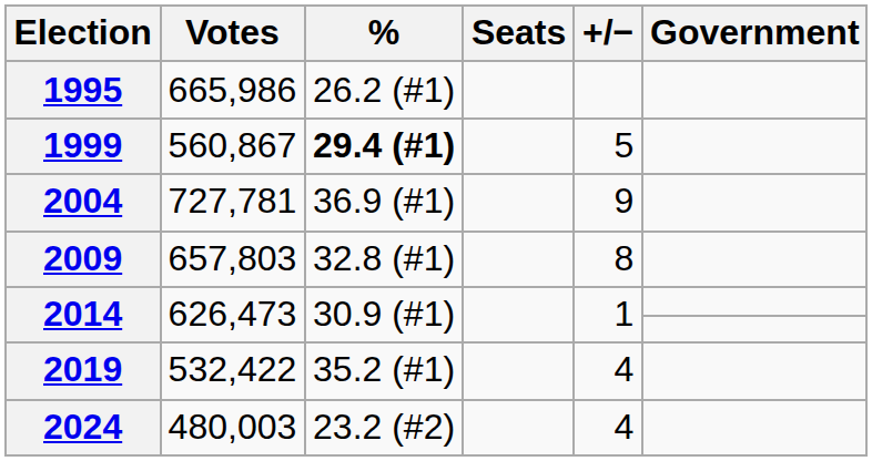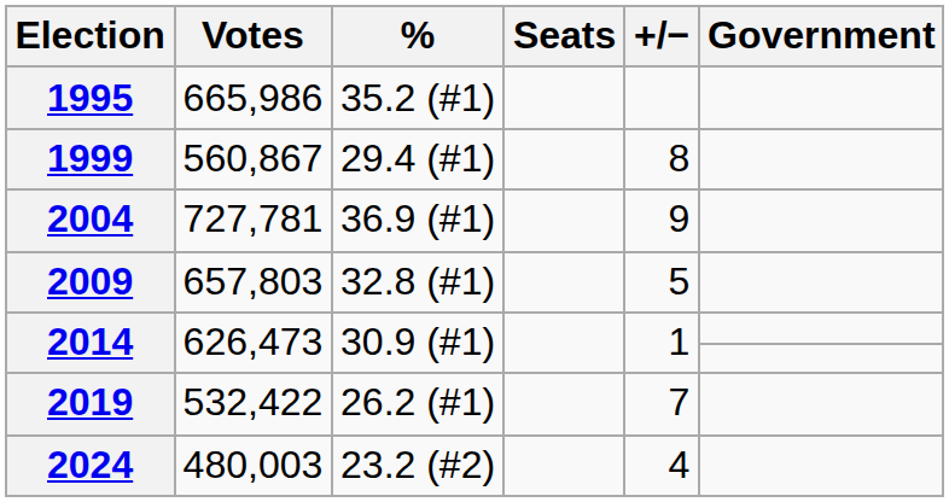 <table class="wikitable" style="text-align:right;">
 <tr>
 <th>Election</th>
 <th>Votes</th>
 <th>%</th>
 <th>Seats</th>
 <th>+/−</th>
 <th>Government</th>
 </tr>
 <tr>
 <th><a href='#'>1995</a></th>
 <td>665,986</td>
-<td>26.2 (#1)</td>
+<td>35.2 (#1)</td>
 <td></td>
 <td></td>
 <td></td>
 </tr>
 <tr>
 <th><a href='#'>1999</a></th>
 <td>560,867</td>
-<td><strong>29.4 (#1)</strong></td>
+<td>29.4 (#1)</td>
 <td></td>
-<td> 5</td>
+<td> 8</td>
 <td></td>
 </tr>
 <tr>
 <th><a href='#'>2004</a></th>
 <td>727,781</td>
 <td>36.9 (#1)</td>
 <td></td>
 <td> 9</td>
 <td></td>
 </tr>
 <tr>
 <th><a href='#'>2009</a></th>
 <td>657,803</td>
 <td>32.8 (#1)</td>
 <td></td>
-<td> 8</td>
+<td> 5</td>
 <td></td>
 </tr>
 <tr>
 <th rowspan=2><a href='#'>2014</a></th>
 <td rowspan=2>626,473</td>
 <td rowspan=2>30.9 (#1)</td>
 <td rowspan=2></td>
 <td rowspan=2> 1</td>
 <td></td>
 </tr>
 <tr>
 <td></td>
 </tr>
 <tr>
 <th><a href='#'>2019</a></th>
 <td>532,422</td>
-<td>35.2 (#1)</td>
+<td>26.2 (#1)</td>
 <td></td>
-<td> 4</td>
+<td> 7</td>
 <td></td>
 </tr>
 <tr>
 <th><a href='#'>2024</a></th>
 <td>480,003</td>
 <td>23.2 (#2)</td>
 <td></td>
 <td> 4</td>
 <td></td>
 </tr>
 </table>
